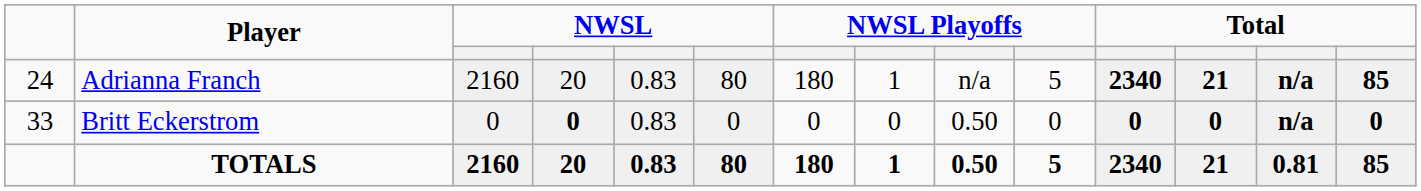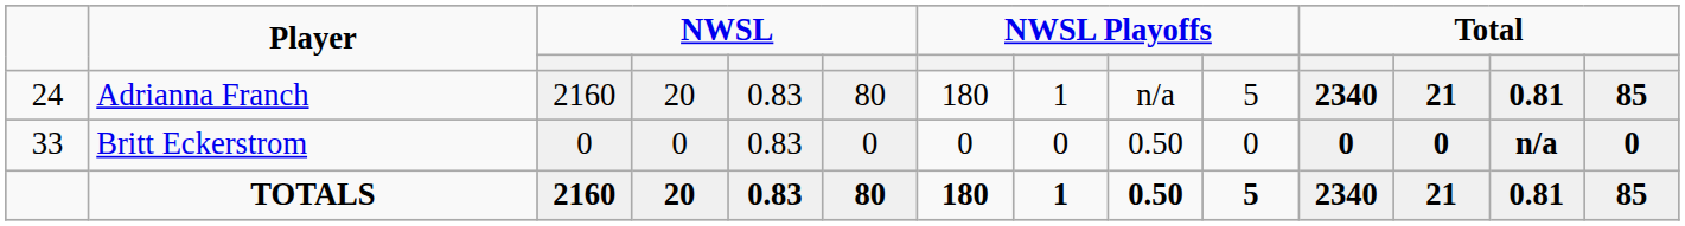 <table class="wikitable" style="text-align:center;">
 <tr>
 <td rowspan="2" style="width:35px; text-align:center;"><strong></strong></td>
 <td rowspan="2" style="width:220px; text-align:center;"><strong>Player</strong></td>
 <td colspan="4" style="text-align:center;"><strong><a href='#'>NWSL</a></strong></td>
 <td colspan="4" style="text-align:center;"><strong><a href='#'>NWSL Playoffs</a></strong></td>
 <td colspan="4" style="text-align:center;"><strong>Total</strong></td>
 </tr>
 <tr>
 <th width=41></th>
 <th width=41></th>
 <th width=41></th>
 <th width=41></th>
 <th width=41></th>
 <th width=41></th>
 <th width=41></th>
 <th width=41></th>
 <th width=41></th>
 <th width=41></th>
 <th width=41></th>
 <th width=41></th>
 </tr>
 <tr>
 <td>24</td>
 <td style="text-align: left;"> <a href='#'>Adrianna Franch</a></td>
 <td style="background: #F0F0F0;">2160</td>
 <td style="background: #F0F0F0;">20</td>
 <td style="background: #F0F0F0;">0.83</td>
 <td style="background: #F0F0F0;">80</td>
 <td>180</td>
 <td>1</td>
 <td>n/a</td>
 <td>5</td>
 <td style="background: #F0F0F0;"><strong>2340</strong></td>
 <td style="background: #F0F0F0;"><strong>21</strong></td>
-<td style="background: #F0F0F0;"><strong>n/a</strong></td>
+<td style="background: #F0F0F0;"><strong>0.81</strong></td>
 <td style="background: #F0F0F0;"><strong>85</strong></td>
 </tr>
 <tr>
 <td>33</td>
 <td style="text-align: left;"> <a href='#'>Britt Eckerstrom</a></td>
 <td style="background: #F0F0F0;">0</td>
-<td style="background: #F0F0F0;"><strong>0</strong></td>
+<td style="background: #F0F0F0;">0</td>
 <td style="background: #F0F0F0;">0.83</td>
 <td style="background: #F0F0F0;">0</td>
 <td>0</td>
 <td>0</td>
 <td>0.50</td>
 <td>0</td>
 <td style="background: #F0F0F0;"><strong>0</strong></td>
 <td style="background: #F0F0F0;"><strong>0</strong></td>
 <td style="background: #F0F0F0;"><strong>n/a</strong></td>
 <td style="background: #F0F0F0;"><strong>0</strong></td>
 </tr>
 <tr>
 <td></td>
 <td><strong>TOTALS</strong></td>
 <td style="background: #F0F0F0;"><strong>2160</strong></td>
 <td style="background: #F0F0F0;"><strong>20</strong></td>
 <td style="background: #F0F0F0;"><strong>0.83</strong></td>
 <td style="background: #F0F0F0;"><strong>80</strong></td>
 <td><strong>180</strong></td>
 <td><strong>1</strong></td>
 <td><strong>0.50</strong></td>
 <td><strong>5</strong></td>
 <td style="background: #F0F0F0;"><strong>2340</strong></td>
 <td style="background: #F0F0F0;"><strong>21</strong></td>
 <td style="background: #F0F0F0;"><strong>0.81</strong></td>
 <td style="background: #F0F0F0;"><strong>85</strong></td>
 </tr>
 </table>
